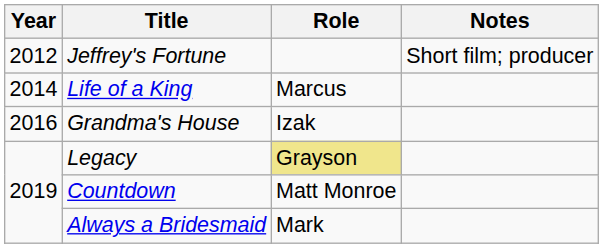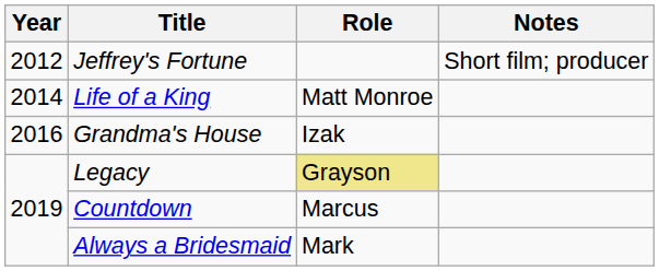 <table class="wikitable plainrowheaders sortable">
 <tr>
 <th scope="col">Year</th>
 <th scope="col">Title</th>
 <th scope="col">Role</th>
 <th class="unsortable">Notes</th>
 </tr>
 <tr>
 <td>2012</td>
 <td><em>Jeffrey's Fortune</em></td>
 <td></td>
 <td>Short film; producer</td>
 </tr>
 <tr>
 <td>2014</td>
 <td><em><a href='#'>Life of a King</a></em></td>
-<td>Marcus</td>
+<td>Matt Monroe</td>
 <td></td>
 </tr>
 <tr>
 <td>2016</td>
 <td><em>Grandma's House</em></td>
 <td>Izak</td>
 <td></td>
 </tr>
 <tr>
 <td rowspan="3">2019</td>
 <td><em>Legacy</em></td>
 <td style="background: khaki;">Grayson</td>
 <td></td>
 </tr>
 <tr>
 <td><em><a href='#'>Countdown</a></em></td>
-<td>Matt Monroe</td>
+<td>Marcus</td>
 <td></td>
 </tr>
 <tr>
 <td><em><a href='#'>Always a Bridesmaid</a></em></td>
 <td>Mark</td>
 <td></td>
 </tr>
 </table>
